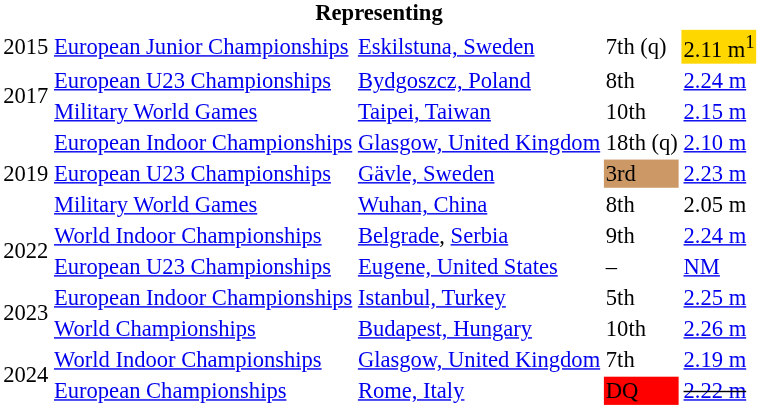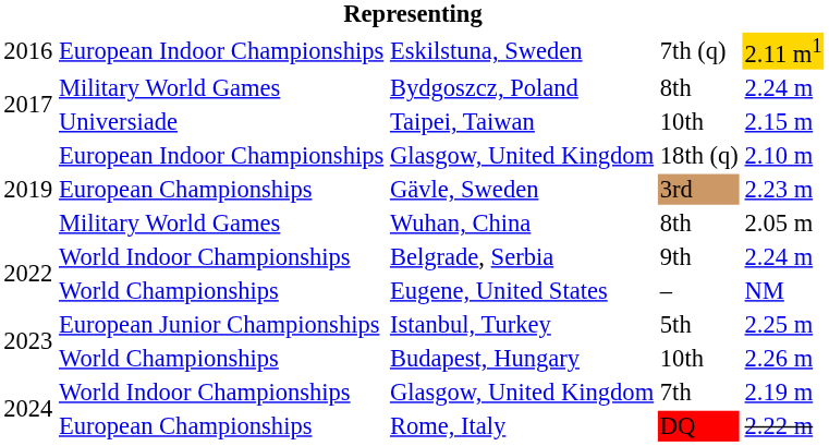 <table>
 <tr>
 <th colspan="5">Representing </th>
 </tr>
 <tr>
-<td>2015</td>
-<td><a href='#'>European Junior Championships</a></td>
+<td>2016</td>
+<td><a href='#'>European Indoor Championships</a></td>
 <td><a href='#'>Eskilstuna, Sweden</a></td>
 <td>7th (q)</td>
 <td style="background: gold;">2.11 m<sup>1</sup></td>
 </tr>
 <tr>
 <td rowspan=2>2017</td>
-<td><a href='#'>European U23 Championships</a></td>
+<td><a href='#'>Military World Games</a></td>
 <td><a href='#'>Bydgoszcz, Poland</a></td>
 <td>8th</td>
 <td><a href='#'>2.24 m</a></td>
 </tr>
 <tr>
-<td><a href='#'>Military World Games</a></td>
+<td><a href='#'>Universiade</a></td>
 <td><a href='#'>Taipei, Taiwan</a></td>
 <td>10th</td>
 <td><a href='#'>2.15 m</a></td>
 </tr>
 <tr>
 <td rowspan=3>2019</td>
 <td><a href='#'>European Indoor Championships</a></td>
 <td><a href='#'>Glasgow, United Kingdom</a></td>
 <td>18th (q)</td>
 <td><a href='#'>2.10 m</a></td>
 </tr>
 <tr>
-<td><a href='#'>European U23 Championships</a></td>
+<td><a href='#'>European Championships</a></td>
 <td><a href='#'>Gävle, Sweden</a></td>
 <td bgcolor=cc9966>3rd</td>
 <td><a href='#'>2.23 m</a></td>
 </tr>
 <tr>
 <td><a href='#'>Military World Games</a></td>
 <td><a href='#'>Wuhan, China</a></td>
 <td>8th</td>
 <td>2.05 m</td>
 </tr>
 <tr>
 <td rowspan=2>2022</td>
 <td><a href='#'>World Indoor Championships</a></td>
 <td><a href='#'>Belgrade</a>, <a href='#'>Serbia</a></td>
 <td>9th</td>
 <td><a href='#'>2.24 m</a></td>
 </tr>
 <tr>
-<td><a href='#'>European U23 Championships</a></td>
+<td><a href='#'>World Championships</a></td>
 <td><a href='#'>Eugene, United States</a></td>
 <td>–</td>
 <td><a href='#'>NM</a></td>
 </tr>
 <tr>
 <td rowspan=2>2023</td>
-<td><a href='#'>European Indoor Championships</a></td>
+<td><a href='#'>European Junior Championships</a></td>
 <td><a href='#'>Istanbul, Turkey</a></td>
 <td>5th</td>
 <td><a href='#'>2.25 m</a></td>
 </tr>
 <tr>
 <td><a href='#'>World Championships</a></td>
 <td><a href='#'>Budapest, Hungary</a></td>
 <td>10th</td>
 <td><a href='#'>2.26 m</a></td>
 </tr>
 <tr>
 <td rowspan=2>2024</td>
 <td><a href='#'>World Indoor Championships</a></td>
 <td><a href='#'>Glasgow, United Kingdom</a></td>
 <td>7th</td>
 <td><a href='#'>2.19 m</a></td>
 </tr>
 <tr>
 <td><a href='#'>European Championships</a></td>
 <td><a href='#'>Rome, Italy</a></td>
 <td bgcolor=red>DQ</td>
 <td><s><a href='#'>2.22 m</a></s></td>
 </tr>
 </table>
